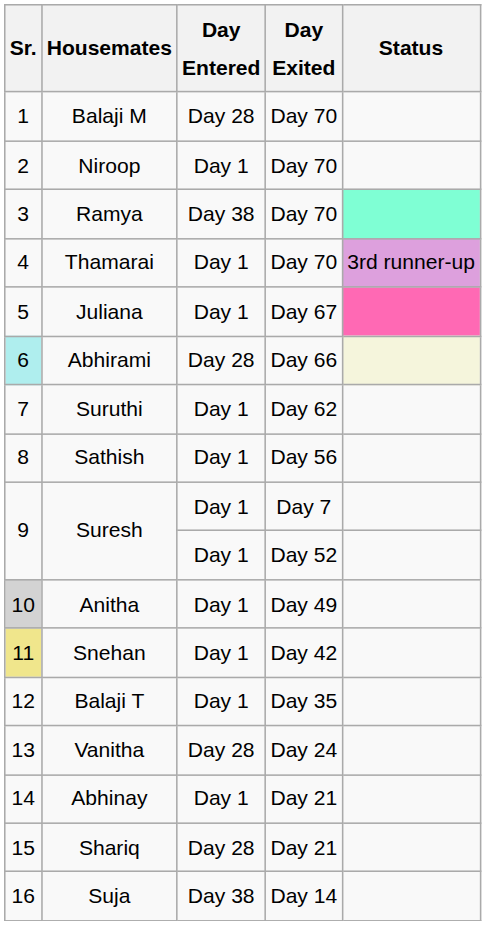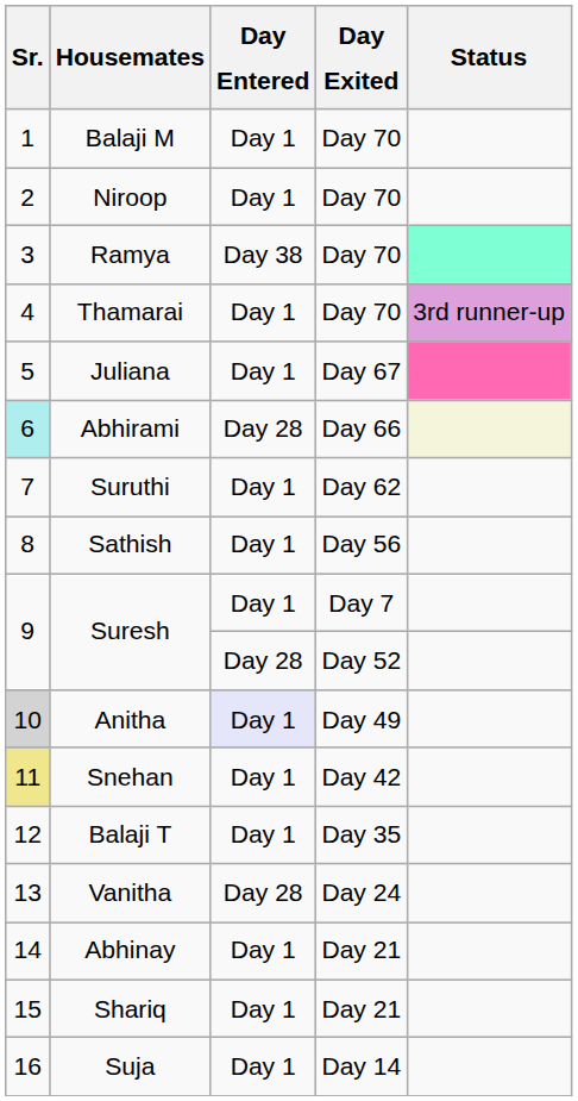 <table class="wikitable sortable" style=" text-align:center; font-size:85%;  line-height:25px; width:auto;">
 <tr>
 <th>Sr.</th>
 <th>Housemates</th>
 <th>Day<br>Entered</th>
 <th>Day<br>Exited</th>
 <th>Status</th>
 </tr>
 <tr>
 <td>1</td>
 <td>Balaji M</td>
-<td>Day 28</td>
+<td>Day 1</td>
 <td>Day 70</td>
 <td></td>
 </tr>
 <tr>
 <td>2</td>
 <td>Niroop</td>
 <td>Day 1</td>
 <td>Day 70</td>
 <td></td>
 </tr>
 <tr>
 <td>3</td>
 <td>Ramya</td>
 <td>Day 38</td>
 <td>Day 70</td>
 <td style="background:#7FFFD4;"></td>
 </tr>
 <tr>
 <td>4</td>
 <td>Thamarai</td>
 <td>Day 1</td>
 <td>Day 70</td>
 <td style="background:#DDA0DD;">3rd runner-up</td>
 </tr>
 <tr>
 <td>5</td>
 <td>Juliana</td>
 <td>Day 1</td>
 <td>Day 67</td>
 <td style="background:#FF69B4;"></td>
 </tr>
 <tr>
 <td style="background: paleturquoise;">6</td>
 <td>Abhirami</td>
 <td>Day 28</td>
 <td>Day 66</td>
 <td style="background:#F5F5DC;"></td>
 </tr>
 <tr>
 <td>7</td>
 <td>Suruthi</td>
 <td>Day 1</td>
 <td>Day 62</td>
 <td></td>
 </tr>
 <tr>
 <td>8</td>
 <td>Sathish</td>
 <td>Day 1</td>
 <td>Day 56</td>
 <td></td>
 </tr>
 <tr>
 <td rowspan="2">9</td>
 <td rowspan="2">Suresh</td>
 <td>Day 1</td>
 <td>Day 7</td>
 <td></td>
 </tr>
 <tr>
-<td>Day 1</td>
+<td>Day 28</td>
 <td>Day 52</td>
 <td></td>
 </tr>
 <tr>
 <td style="background: lightgrey;">10</td>
 <td>Anitha</td>
-<td>Day 1</td>
+<td style="background: lavender;">Day 1</td>
 <td>Day 49</td>
 <td></td>
 </tr>
 <tr>
 <td style="background: khaki;">11</td>
 <td>Snehan</td>
 <td>Day 1</td>
 <td>Day 42</td>
 <td></td>
 </tr>
 <tr>
 <td>12</td>
 <td>Balaji T</td>
 <td>Day 1</td>
 <td>Day 35</td>
 <td></td>
 </tr>
 <tr>
 <td>13</td>
 <td>Vanitha</td>
 <td>Day 28</td>
 <td>Day 24</td>
 <td></td>
 </tr>
 <tr>
 <td>14</td>
 <td>Abhinay</td>
 <td>Day 1</td>
 <td>Day 21</td>
 <td></td>
 </tr>
 <tr>
 <td>15</td>
 <td>Shariq</td>
-<td>Day 28</td>
+<td>Day 1</td>
 <td>Day 21</td>
 <td></td>
 </tr>
 <tr>
 <td>16</td>
 <td>Suja</td>
-<td>Day 38</td>
+<td>Day 1</td>
 <td>Day 14</td>
 <td></td>
 </tr>
 </table>
